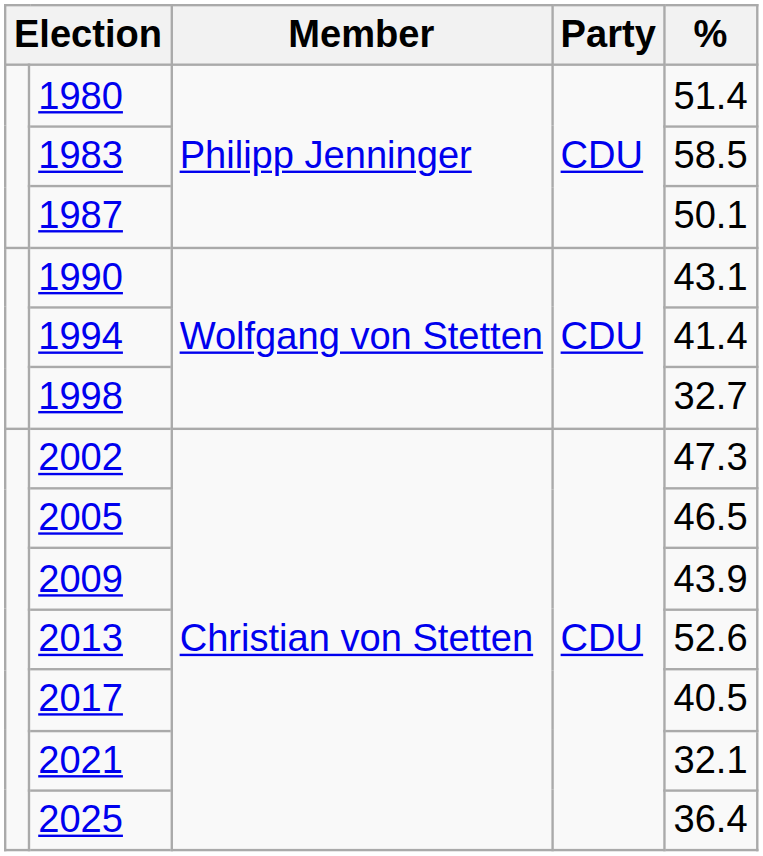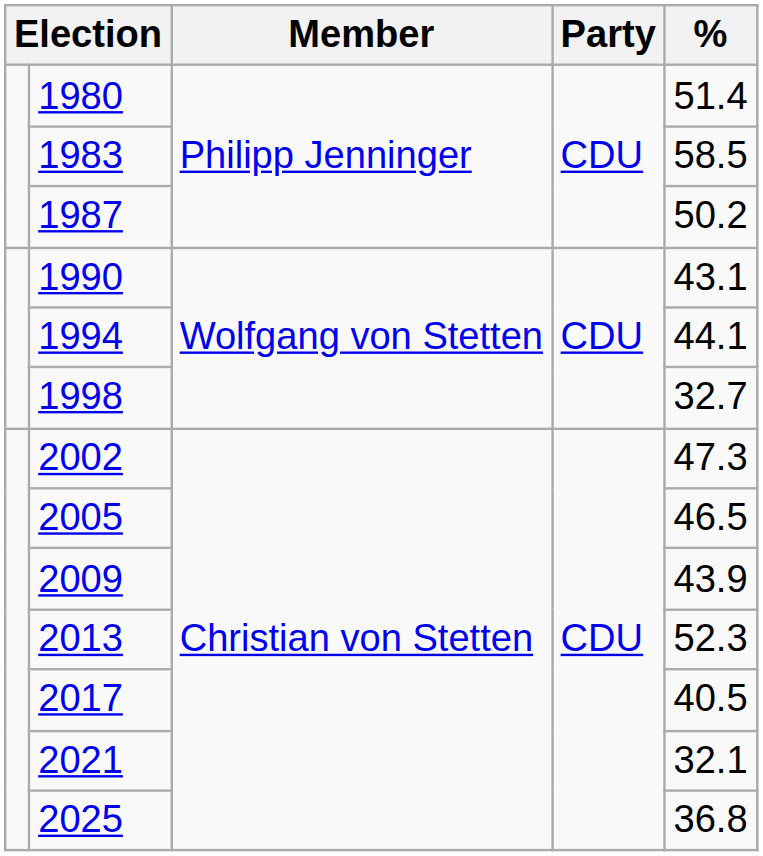 <table class=wikitable>
 <tr>
 <th colspan=2>Election</th>
 <th>Member</th>
 <th>Party</th>
 <th>%</th>
 </tr>
 <tr>
 <td rowspan=3 bgcolor=></td>
 <td><a href='#'>1980</a></td>
 <td rowspan=3><a href='#'>Philipp Jenninger</a></td>
 <td rowspan=3><a href='#'>CDU</a></td>
 <td align=right>51.4</td>
 </tr>
 <tr>
 <td><a href='#'>1983</a></td>
 <td align=right>58.5</td>
 </tr>
 <tr>
 <td><a href='#'>1987</a></td>
-<td align=right>50.1</td>
+<td align=right>50.2</td>
 </tr>
 <tr>
 <td rowspan=3 bgcolor=></td>
 <td><a href='#'>1990</a></td>
 <td rowspan=3><a href='#'>Wolfgang von Stetten</a></td>
 <td rowspan=3><a href='#'>CDU</a></td>
 <td align=right>43.1</td>
 </tr>
 <tr>
 <td><a href='#'>1994</a></td>
-<td align=right>41.4</td>
+<td align=right>44.1</td>
 </tr>
 <tr>
 <td><a href='#'>1998</a></td>
 <td align=right>32.7</td>
 </tr>
 <tr>
 <td rowspan=7 bgcolor=></td>
 <td><a href='#'>2002</a></td>
 <td rowspan=7><a href='#'>Christian von Stetten</a></td>
 <td rowspan=7><a href='#'>CDU</a></td>
 <td align=right>47.3</td>
 </tr>
 <tr>
 <td><a href='#'>2005</a></td>
 <td align=right>46.5</td>
 </tr>
 <tr>
 <td><a href='#'>2009</a></td>
 <td align=right>43.9</td>
 </tr>
 <tr>
 <td><a href='#'>2013</a></td>
-<td align=right>52.6</td>
+<td align=right>52.3</td>
 </tr>
 <tr>
 <td><a href='#'>2017</a></td>
 <td align=right>40.5</td>
 </tr>
 <tr>
 <td><a href='#'>2021</a></td>
 <td align=right>32.1</td>
 </tr>
 <tr>
 <td><a href='#'>2025</a></td>
-<td align=right>36.4</td>
+<td align=right>36.8</td>
 </tr>
 </table>
